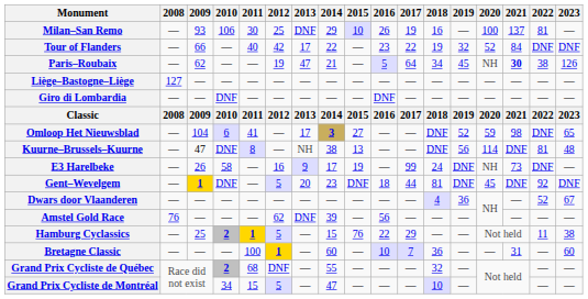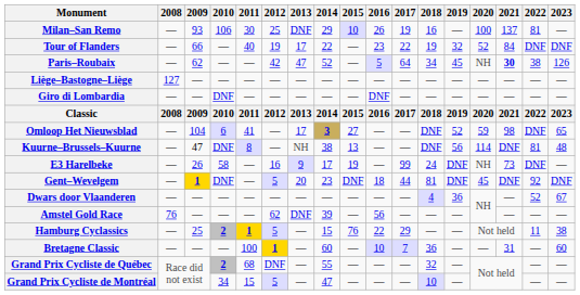 <table class="wikitable plainrowheaders">
 <tr>
 <th>Monument</th>
 <th scope="col">2008</th>
 <th scope="col">2009</th>
 <th scope="col">2010</th>
 <th scope="col">2011</th>
 <th scope="col">2012</th>
 <th scope="col">2013</th>
 <th scope="col">2014</th>
 <th scope="col">2015</th>
 <th scope="col">2016</th>
 <th scope="col">2017</th>
 <th scope="col">2018</th>
 <th scope="col">2019</th>
 <th scope="col">2020</th>
 <th scope="col">2021</th>
 <th scope="col">2022</th>
 <th scope="col">2023</th>
 </tr>
 <tr style="text-align:center;">
 <th scope="row"><a href='#'>Milan–San Remo</a></th>
 <td>—</td>
 <td><a href='#'>93</a></td>
 <td><a href='#'>106</a></td>
 <td><a href='#'>30</a></td>
 <td><a href='#'>25</a></td>
 <td><a href='#'>DNF</a></td>
 <td><a href='#'>29</a></td>
 <td style="background:#ddf;"><a href='#'>10</a></td>
 <td><a href='#'>26</a></td>
 <td><a href='#'>19</a></td>
 <td><a href='#'>16</a></td>
 <td>—</td>
 <td><a href='#'>100</a></td>
 <td><a href='#'>137</a></td>
 <td><a href='#'>81</a></td>
 <td>—</td>
 </tr>
 <tr style="text-align:center;">
 <th scope="row"><a href='#'>Tour of Flanders</a></th>
 <td>—</td>
 <td><a href='#'>66</a></td>
 <td>—</td>
 <td><a href='#'>40</a></td>
-<td><a href='#'>42</a></td>
+<td><a href='#'>19</a></td>
 <td><a href='#'>17</a></td>
 <td><a href='#'>22</a></td>
 <td>—</td>
 <td><a href='#'>23</a></td>
 <td><a href='#'>22</a></td>
 <td><a href='#'>19</a></td>
 <td><a href='#'>32</a></td>
 <td><a href='#'>52</a></td>
 <td><a href='#'>84</a></td>
 <td><a href='#'>DNF</a></td>
 <td><a href='#'>DNF</a></td>
 </tr>
 <tr style="text-align:center;">
 <th scope="row"><a href='#'>Paris–Roubaix</a></th>
 <td>—</td>
 <td><a href='#'>62</a></td>
 <td>—</td>
 <td>—</td>
-<td><a href='#'>19</a></td>
+<td><a href='#'>42</a></td>
 <td><a href='#'>47</a></td>
-<td><a href='#'>21</a></td>
+<td><a href='#'>52</a></td>
 <td>—</td>
 <td style="background:#ddf;"><a href='#'>5</a></td>
 <td><a href='#'>64</a></td>
 <td><a href='#'>34</a></td>
 <td><a href='#'>45</a></td>
 <td style="color:#4d4d4d;">NH</td>
 <td><strong><a href='#'>30</a></strong></td>
 <td><a href='#'>38</a></td>
 <td><a href='#'>126</a></td>
 </tr>
 <tr style="text-align:center;">
 <th scope="row"><a href='#'>Liège–Bastogne–Liège</a></th>
 <td><a href='#'>127</a></td>
 <td>—</td>
 <td>—</td>
 <td>—</td>
 <td>—</td>
 <td>—</td>
 <td>—</td>
 <td>—</td>
 <td>—</td>
 <td>—</td>
 <td>—</td>
 <td>—</td>
 <td>—</td>
 <td>—</td>
 <td>—</td>
 <td>—</td>
 </tr>
 <tr style="text-align:center;">
 <th scope="row"><a href='#'>Giro di Lombardia</a></th>
 <td>—</td>
 <td>—</td>
 <td><a href='#'>DNF</a></td>
 <td>—</td>
 <td>—</td>
 <td>—</td>
 <td>—</td>
 <td>—</td>
 <td><a href='#'>DNF</a></td>
 <td>—</td>
 <td>—</td>
 <td>—</td>
 <td>—</td>
 <td>—</td>
 <td>—</td>
 <td>—</td>
 </tr>
 <tr>
 <th>Classic</th>
 <th scope="col">2008</th>
 <th scope="col">2009</th>
 <th scope="col">2010</th>
 <th scope="col">2011</th>
 <th scope="col">2012</th>
 <th scope="col">2013</th>
 <th scope="col">2014</th>
 <th scope="col">2015</th>
 <th scope="col">2016</th>
 <th scope="col">2017</th>
 <th scope="col">2018</th>
 <th scope="col">2019</th>
 <th scope="col">2020</th>
 <th scope="col">2021</th>
 <th scope="col">2022</th>
 <th scope="col">2023</th>
 </tr>
 <tr style="text-align:center;">
 <th scope="row"><a href='#'>Omloop Het Nieuwsblad</a></th>
 <td>—</td>
 <td><a href='#'>104</a></td>
 <td style="background:#ddf;"><a href='#'>6</a></td>
 <td><a href='#'>41</a></td>
 <td>—</td>
 <td><a href='#'>17</a></td>
 <td style="background:#C9AE5D;"><a href='#'><strong>3</strong></a></td>
 <td><a href='#'>27</a></td>
 <td>—</td>
 <td>—</td>
 <td><a href='#'>DNF</a></td>
 <td><a href='#'>52</a></td>
 <td><a href='#'>59</a></td>
 <td><a href='#'>98</a></td>
 <td><a href='#'>DNF</a></td>
 <td><a href='#'>65</a></td>
 </tr>
 <tr style="text-align:center;">
 <th scope="row"><a href='#'>Kuurne–Brussels–Kuurne</a></th>
 <td>—</td>
 <td>47</td>
 <td><a href='#'>DNF</a></td>
 <td style="background:#ddf;"><a href='#'>8</a></td>
 <td>—</td>
 <td style="color:#4d4d4d;">NH</td>
 <td><a href='#'>38</a></td>
 <td><a href='#'>13</a></td>
 <td>—</td>
 <td>—</td>
 <td><a href='#'>DNF</a></td>
 <td><a href='#'>56</a></td>
 <td><a href='#'>114</a></td>
 <td><a href='#'>DNF</a></td>
 <td><a href='#'>81</a></td>
 <td><a href='#'>48</a></td>
 </tr>
 <tr style="text-align:center;">
 <th scope="row"><a href='#'>E3 Harelbeke</a></th>
 <td>—</td>
 <td><a href='#'>26</a></td>
 <td><a href='#'>58</a></td>
 <td>—</td>
 <td><a href='#'>16</a></td>
 <td style="background:#ddf;"><a href='#'>9</a></td>
 <td><a href='#'>17</a></td>
 <td><a href='#'>19</a></td>
 <td>—</td>
 <td><a href='#'>99</a></td>
 <td><a href='#'>24</a></td>
 <td><a href='#'>DNF</a></td>
 <td style="color:#4d4d4d;">NH</td>
 <td><a href='#'>73</a></td>
 <td><a href='#'>DNF</a></td>
 <td>—</td>
 </tr>
 <tr style="text-align:center;">
 <th scope="row"><a href='#'>Gent–Wevelgem</a></th>
 <td>—</td>
 <td style="background:gold;"><a href='#'><strong>1</strong></a></td>
 <td><a href='#'>DNF</a></td>
 <td>—</td>
 <td style="background:#ddf;"><a href='#'>5</a></td>
 <td><a href='#'>20</a></td>
 <td><a href='#'>23</a></td>
 <td><a href='#'>DNF</a></td>
 <td><a href='#'>18</a></td>
 <td><a href='#'>44</a></td>
 <td><a href='#'>81</a></td>
 <td><a href='#'>DNF</a></td>
 <td><a href='#'>45</a></td>
 <td><a href='#'>DNF</a></td>
 <td><a href='#'>92</a></td>
 <td><a href='#'>DNF</a></td>
 </tr>
 <tr style="text-align:center;">
 <th scope="row"><a href='#'>Dwars door Vlaanderen</a></th>
 <td>—</td>
 <td>—</td>
 <td>—</td>
 <td>—</td>
 <td>—</td>
 <td>—</td>
 <td>—</td>
 <td>—</td>
 <td>—</td>
 <td>—</td>
 <td style="background:#ddf;"><a href='#'>4</a></td>
 <td><a href='#'>36</a></td>
 <td style="color:#4d4d4d;" rowspan=2>NH</td>
 <td>—</td>
 <td><a href='#'>52</a></td>
 <td><a href='#'>67</a></td>
 </tr>
 <tr style="text-align:center;">
 <th scope="row"><a href='#'>Amstel Gold Race</a></th>
 <td><a href='#'>76</a></td>
 <td>—</td>
 <td>—</td>
 <td>—</td>
 <td><a href='#'>62</a></td>
 <td><a href='#'>DNF</a></td>
 <td><a href='#'>39</a></td>
 <td>—</td>
 <td><a href='#'>56</a></td>
 <td>—</td>
 <td>—</td>
 <td>—</td>
 <td>—</td>
 <td>—</td>
 <td>—</td>
 </tr>
 <tr style="text-align:center;">
 <th scope="row"><a href='#'>Hamburg Cyclassics</a></th>
 <td>—</td>
 <td><a href='#'>25</a></td>
 <td style="background:#C0C0C0;"><a href='#'><strong>2</strong></a></td>
 <td style="background:gold;"><a href='#'><strong>1</strong></a></td>
 <td style="background:#ddf;"><a href='#'>5</a></td>
 <td>—</td>
 <td><a href='#'>15</a></td>
 <td><a href='#'>76</a></td>
 <td><a href='#'>22</a></td>
 <td><a href='#'>29</a></td>
 <td>—</td>
 <td>—</td>
 <td style="color:#4d4d4d;" colspan=2>Not held</td>
 <td><a href='#'>11</a></td>
 <td><a href='#'>38</a></td>
 </tr>
 <tr style="text-align:center;">
 <th scope="row"><a href='#'>Bretagne Classic</a></th>
 <td>—</td>
 <td>—</td>
 <td>—</td>
 <td><a href='#'>100</a></td>
 <td style="background:gold;"><a href='#'><strong>1</strong></a></td>
 <td>—</td>
 <td><a href='#'>60</a></td>
 <td>—</td>
 <td style="background:#ddf;"><a href='#'>10</a></td>
 <td style="background:#ddf;"><a href='#'>7</a></td>
 <td><a href='#'>36</a></td>
 <td>—</td>
 <td>—</td>
 <td><a href='#'>31</a></td>
 <td>—</td>
 <td><a href='#'>60</a></td>
 </tr>
 <tr style="text-align:center;">
 <th scope="row"><a href='#'>Grand Prix Cycliste de Québec</a></th>
 <td style="color:#4d4d4d;" rowspan=2 colspan=2>Race did<br>not exist</td>
 <td style="background:#C0C0C0;"><a href='#'><strong>2</strong></a></td>
 <td><a href='#'>68</a></td>
 <td><a href='#'>DNF</a></td>
 <td>—</td>
 <td><a href='#'>55</a></td>
 <td>—</td>
 <td>—</td>
 <td>—</td>
 <td><a href='#'>32</a></td>
 <td>—</td>
 <td style="color:#4d4d4d;" colspan="2" rowspan="2">Not held</td>
 <td>—</td>
 <td>—</td>
 </tr>
 <tr style="text-align:center;">
 <th scope="row"><a href='#'>Grand Prix Cycliste de Montréal</a></th>
 <td><a href='#'>34</a></td>
 <td><a href='#'>15</a></td>
 <td style="background:#ddf;"><a href='#'>5</a></td>
 <td>—</td>
 <td><a href='#'>47</a></td>
 <td>—</td>
 <td>—</td>
 <td>—</td>
 <td style="background:#ddf;"><a href='#'>10</a></td>
 <td>—</td>
 <td>—</td>
 <td>—</td>
 </tr>
 </table>
